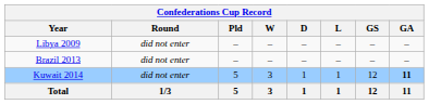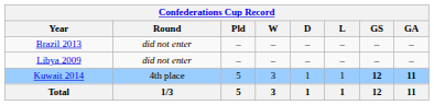 <table class="wikitable" width=50% style="text-align: center;font-size:90%;">
 <tr>
 <th colspan=8><a href='#'>Confederations Cup Record</a></th>
 </tr>
 <tr>
 <th width=25%>Year</th>
 <th width=25%>Round</th>
 <th width=8%>Pld</th>
 <th width=8%>W</th>
 <th width=8%>D</th>
 <th width=8%>L</th>
 <th width=8%>GS</th>
 <th width=8%>GA</th>
 </tr>
 <tr>
-<td><a href='#'>Libya 2009</a></td>
+<td><a href='#'>Brazil 2013</a></td>
 <td><em>did not enter</em></td>
 <td>–</td>
 <td>–</td>
 <td>–</td>
 <td>–</td>
 <td>–</td>
 <td>–</td>
 </tr>
 <tr>
-<td><a href='#'>Brazil 2013</a></td>
+<td><a href='#'>Libya 2009</a></td>
 <td><em>did not enter</em></td>
 <td>–</td>
 <td>–</td>
 <td>–</td>
 <td>–</td>
 <td>–</td>
 <td>–</td>
 </tr>
 <tr style="background:#9acdff;">
 <td><a href='#'>Kuwait 2014</a></td>
-<td><em>did not enter</em></td>
+<td>4th place</td>
 <td>5</td>
 <td>3</td>
 <td>1</td>
 <td>1</td>
-<td>12</td>
+<td><strong>12</strong></td>
 <td><strong>11</strong></td>
 </tr>
 <tr>
 <th><strong>Total</strong></th>
 <th>1/3</th>
 <th>5</th>
 <th>3</th>
 <th>1</th>
 <th>1</th>
 <th>12</th>
 <th>11</th>
 </tr>
 </table>
